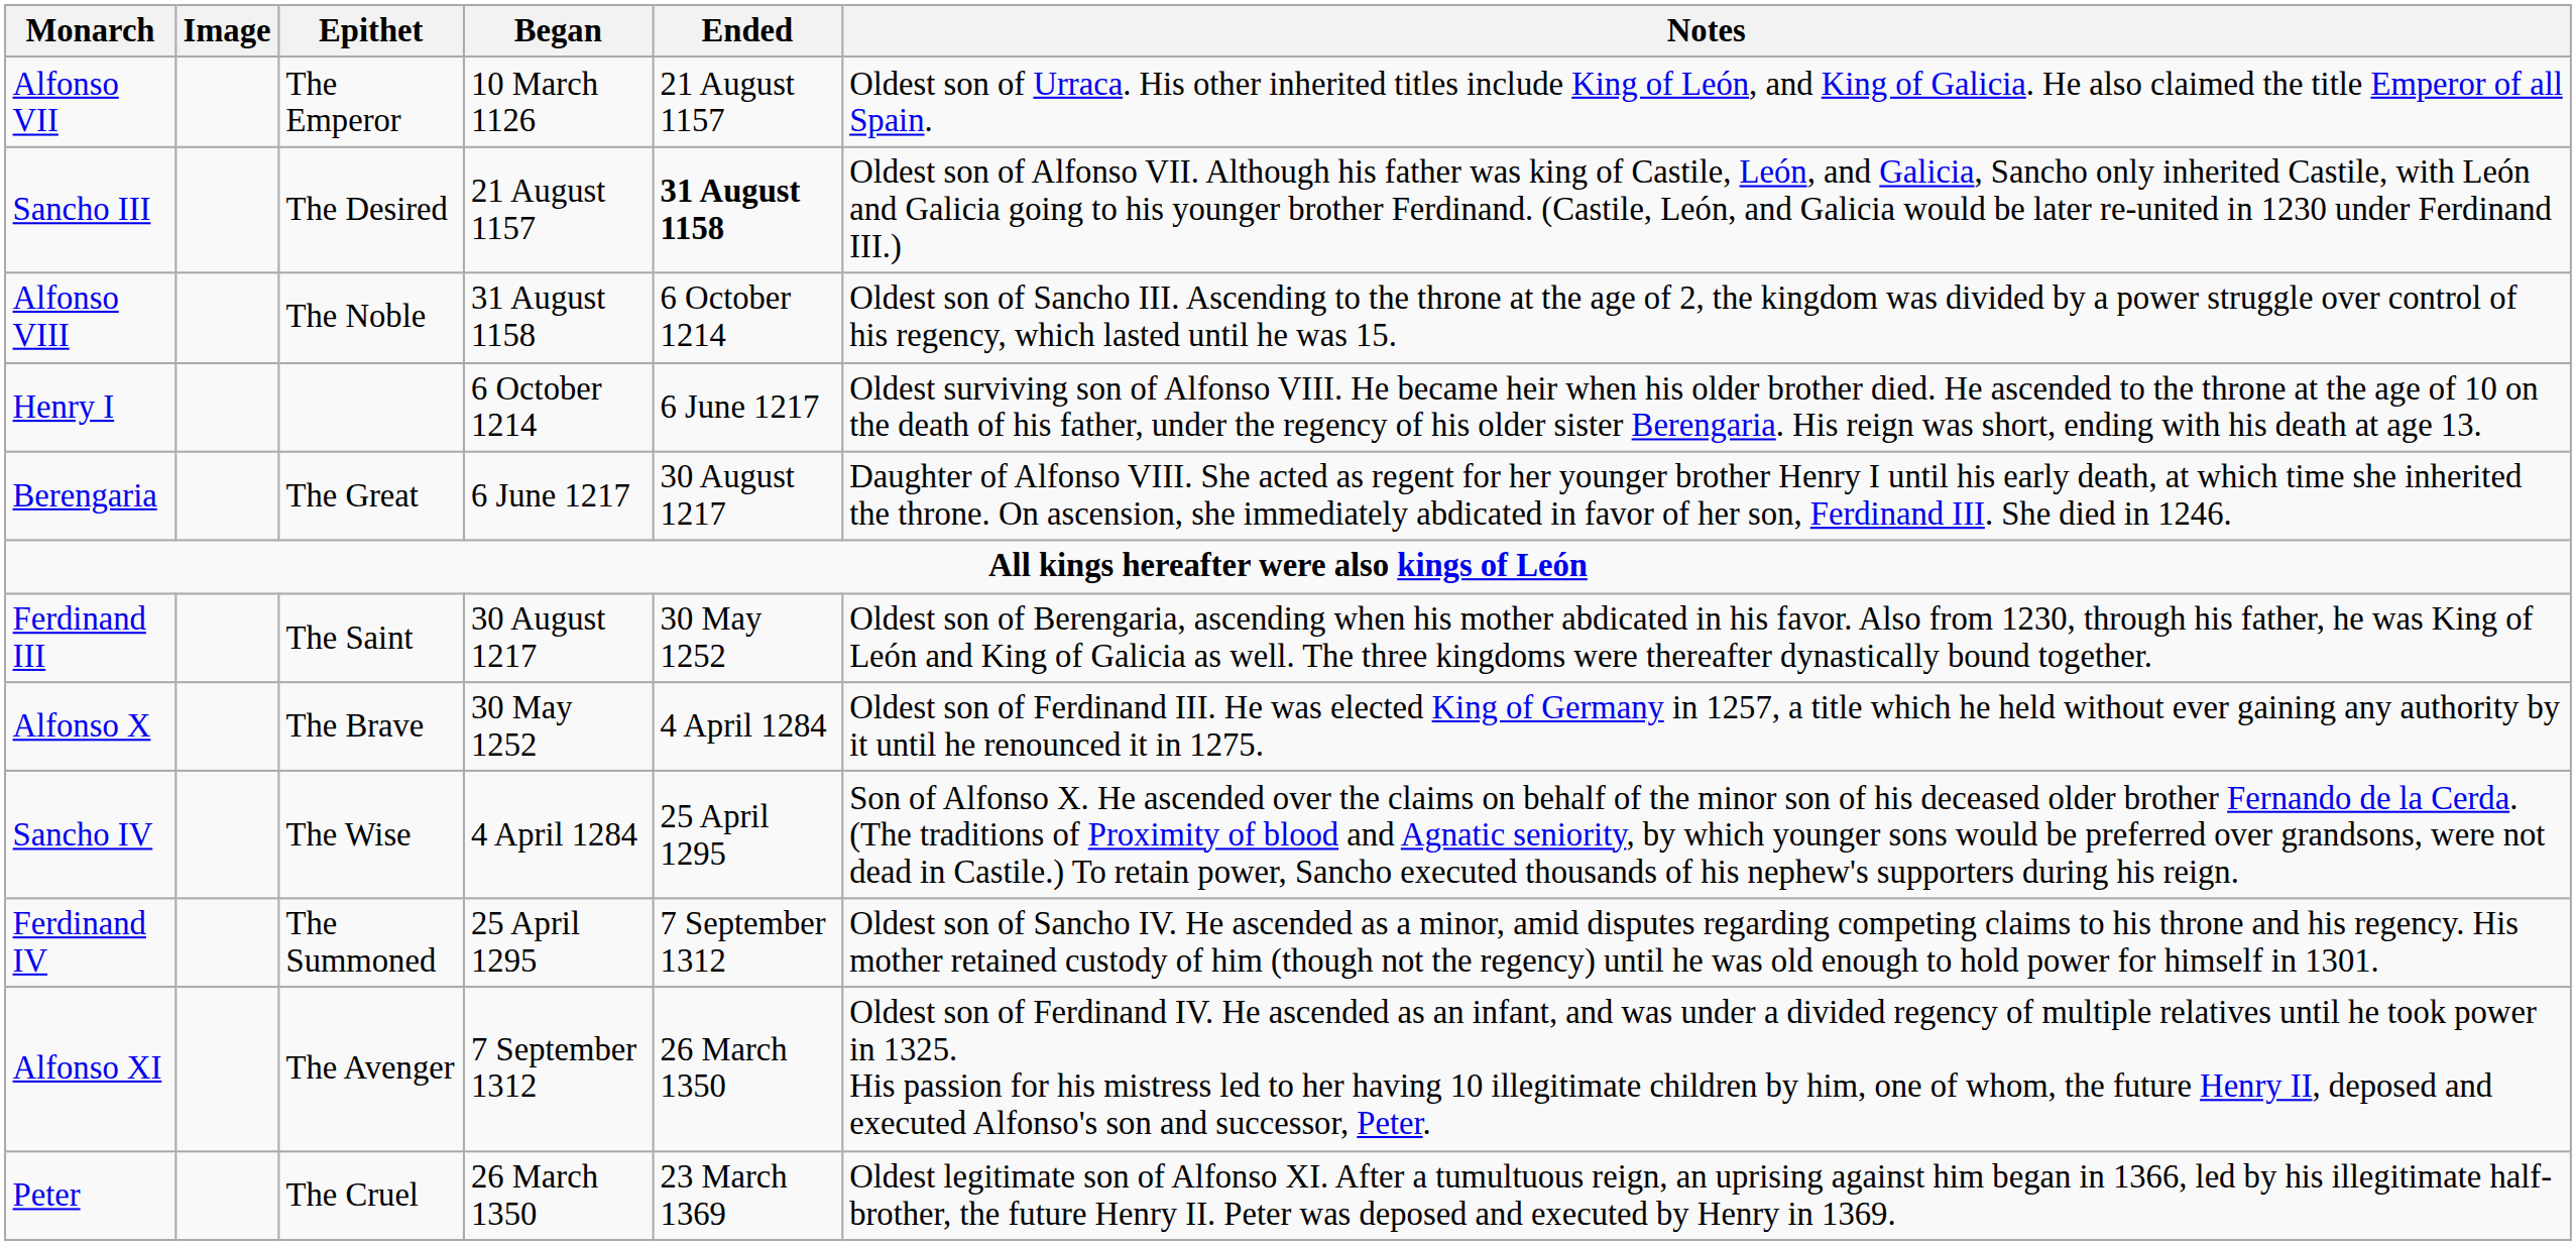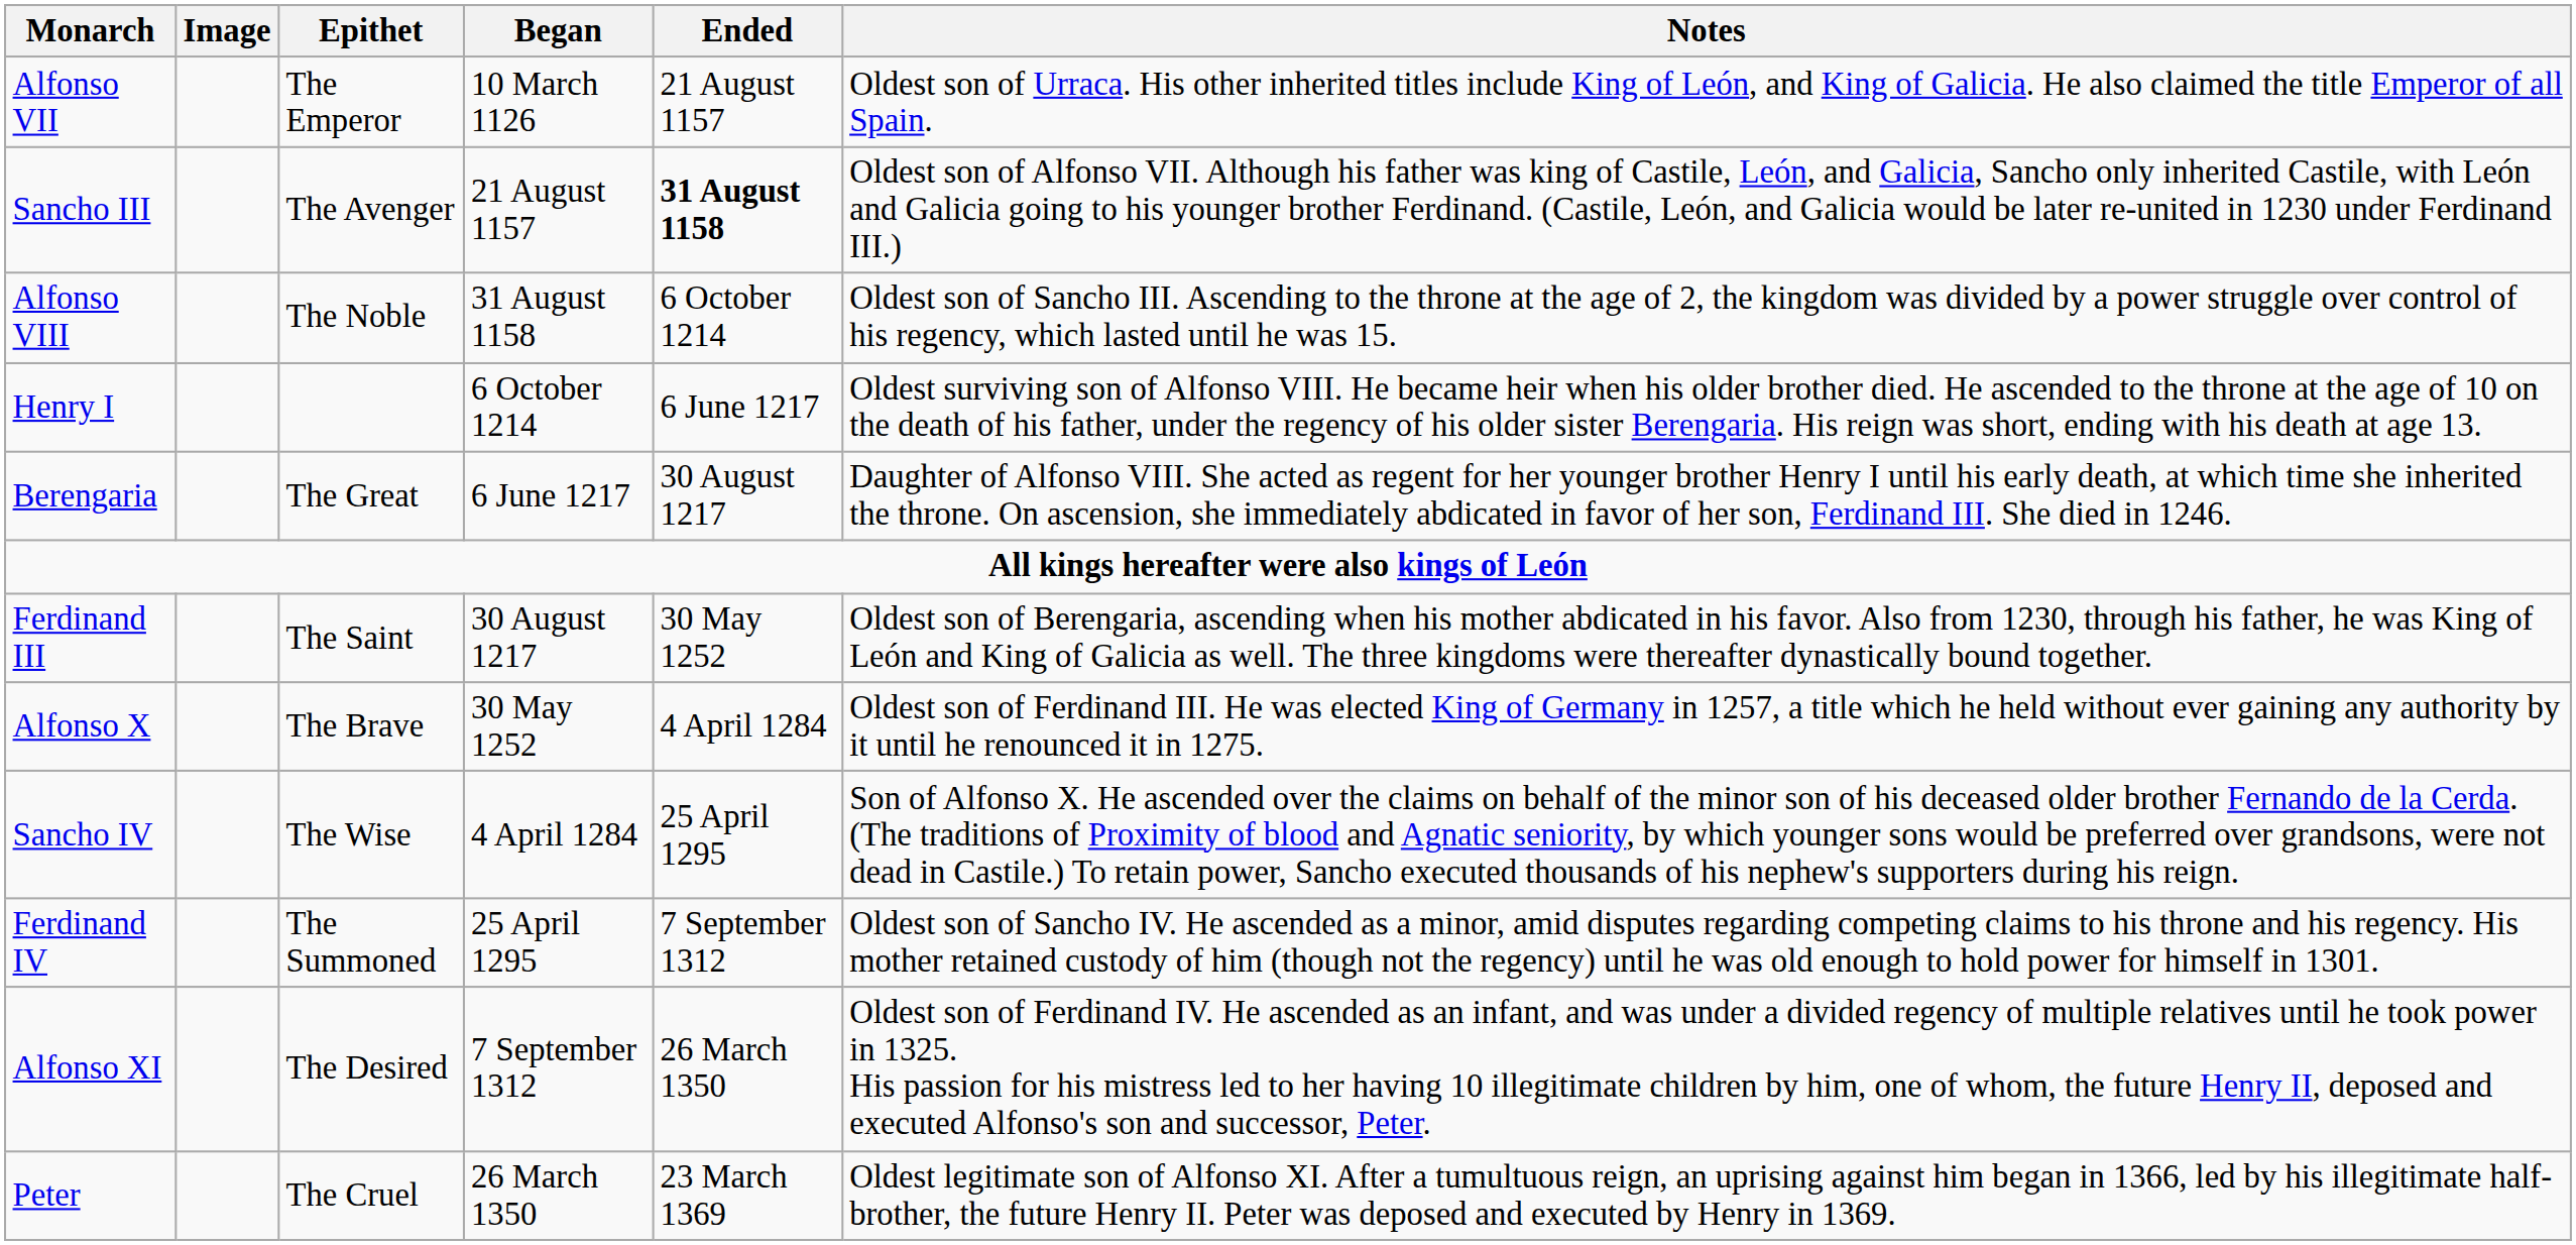 <table class="wikitable">
 <tr>
 <th>Monarch</th>
 <th>Image</th>
 <th>Epithet</th>
 <th>Began</th>
 <th>Ended</th>
 <th>Notes</th>
 </tr>
 <tr>
 <td><a href='#'>Alfonso VII</a></td>
 <td></td>
 <td>The Emperor</td>
 <td>10 March 1126</td>
 <td>21 August 1157</td>
 <td>Oldest son of <a href='#'>Urraca</a>. His other inherited titles include <a href='#'>King of León</a>, and <a href='#'>King of Galicia</a>. He also claimed the title <a href='#'>Emperor of all Spain</a>.</td>
 </tr>
 <tr>
 <td><a href='#'>Sancho III</a></td>
 <td></td>
-<td>The Desired</td>
+<td>The Avenger</td>
 <td>21 August 1157</td>
 <td><strong>31 August 1158</strong></td>
 <td>Oldest son of Alfonso VII. Although his father was king of Castile, <a href='#'>León</a>, and <a href='#'>Galicia</a>, Sancho only inherited Castile, with León and Galicia going to his younger brother Ferdinand. (Castile, León, and Galicia would be later re-united in 1230 under Ferdinand III.)</td>
 </tr>
 <tr>
 <td><a href='#'>Alfonso VIII</a></td>
 <td></td>
 <td>The Noble</td>
 <td>31 August 1158</td>
 <td>6 October 1214</td>
 <td>Oldest son of Sancho III. Ascending to the throne at the age of 2, the kingdom was divided by a power struggle over control of his regency, which lasted until he was 15.</td>
 </tr>
 <tr>
 <td><a href='#'>Henry I</a></td>
 <td></td>
 <td> </td>
 <td>6 October 1214</td>
 <td>6 June 1217</td>
 <td>Oldest surviving son of Alfonso VIII. He became heir when his older brother died. He ascended to the throne at the age of 10 on the death of his father, under the regency of his older sister <a href='#'>Berengaria</a>. His reign was short, ending with his death at age 13.</td>
 </tr>
 <tr>
 <td><a href='#'>Berengaria</a></td>
 <td></td>
 <td>The Great</td>
 <td>6 June 1217</td>
 <td>30 August 1217</td>
 <td>Daughter of Alfonso VIII. She acted as regent for her younger brother Henry I until his early death, at which time she inherited the throne. On ascension, she immediately abdicated in favor of her son, <a href='#'>Ferdinand III</a>. She died in 1246.</td>
 </tr>
 <tr>
 <td align=center colspan=6><strong>All kings hereafter were also <a href='#'>kings of León</a></strong></td>
 </tr>
 <tr>
 <td><a href='#'>Ferdinand III</a></td>
 <td></td>
 <td>The Saint</td>
 <td>30 August 1217</td>
 <td>30 May 1252</td>
 <td>Oldest son of Berengaria, ascending when his mother abdicated in his favor. Also from 1230, through his father, he was King of León and King of Galicia as well. The three kingdoms were thereafter dynastically bound together.</td>
 </tr>
 <tr>
 <td><a href='#'>Alfonso X</a></td>
 <td></td>
 <td>The Brave</td>
 <td>30 May 1252</td>
 <td>4 April 1284</td>
 <td>Oldest son of Ferdinand III. He was elected <a href='#'>King of Germany</a> in 1257, a title which he held without ever gaining any authority by it until he renounced it in 1275.</td>
 </tr>
 <tr>
 <td><a href='#'>Sancho IV</a></td>
 <td></td>
 <td>The Wise</td>
 <td>4 April 1284</td>
 <td>25 April 1295</td>
 <td>Son of Alfonso X. He ascended over the claims on behalf of the minor son of his deceased older brother <a href='#'>Fernando de la Cerda</a>. (The traditions of <a href='#'>Proximity of blood</a> and <a href='#'>Agnatic seniority</a>, by which  younger sons would be preferred over grandsons, were not dead in Castile.) To retain power, Sancho executed thousands of his nephew's supporters during his reign.</td>
 </tr>
 <tr>
 <td><a href='#'>Ferdinand IV</a></td>
 <td></td>
 <td>The Summoned</td>
 <td>25 April 1295</td>
 <td>7 September 1312</td>
 <td>Oldest son of Sancho IV. He ascended as a minor, amid disputes regarding competing claims to his throne and his regency. His mother retained custody of him (though not the regency) until he was old enough to hold power for himself in 1301.</td>
 </tr>
 <tr>
 <td><a href='#'>Alfonso XI</a></td>
 <td></td>
-<td>The Avenger</td>
+<td>The Desired</td>
 <td>7 September 1312</td>
 <td>26 March 1350</td>
 <td>Oldest son of Ferdinand IV. He ascended as an infant, and was under a divided regency of multiple relatives until he took power in 1325.<br>His passion for his mistress led to her having 10 illegitimate children by him, one of whom, the future  <a href='#'>Henry II</a>, deposed and executed Alfonso's son and successor, <a href='#'>Peter</a>.</td>
 </tr>
 <tr>
 <td><a href='#'>Peter</a></td>
 <td></td>
 <td>The Cruel</td>
 <td>26 March 1350</td>
 <td>23 March 1369</td>
 <td>Oldest legitimate son of Alfonso XI. After a tumultuous reign, an uprising against him began in 1366, led by his illegitimate half-brother, the future Henry II. Peter was deposed and executed by Henry in 1369.</td>
 </tr>
 </table>
